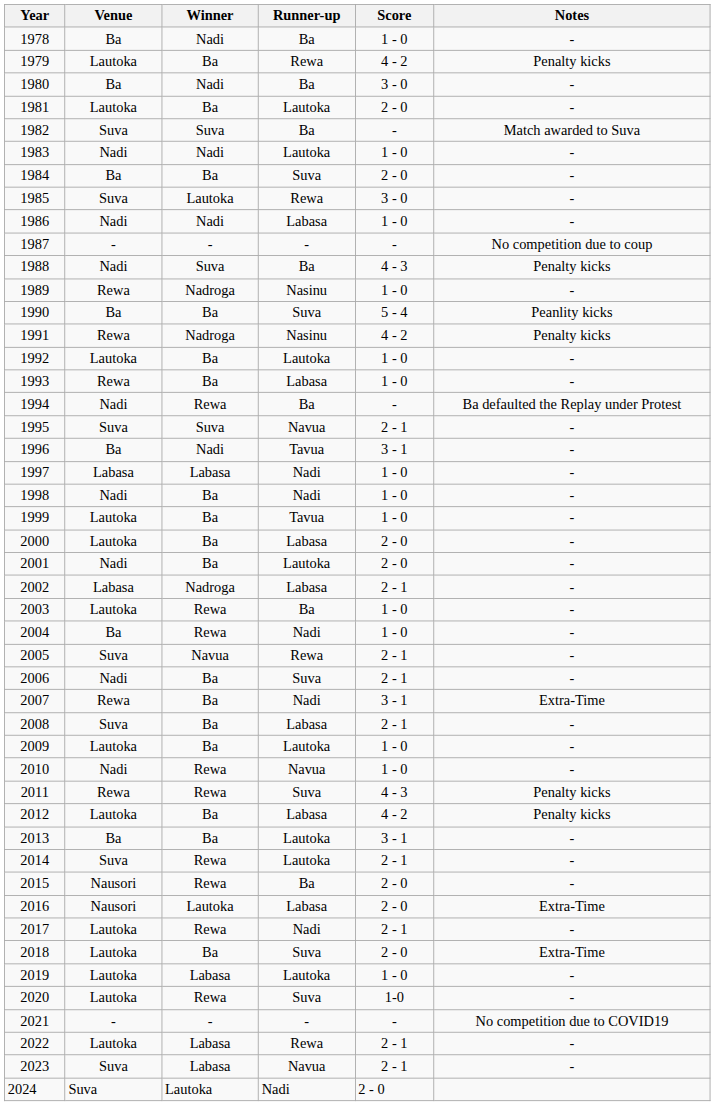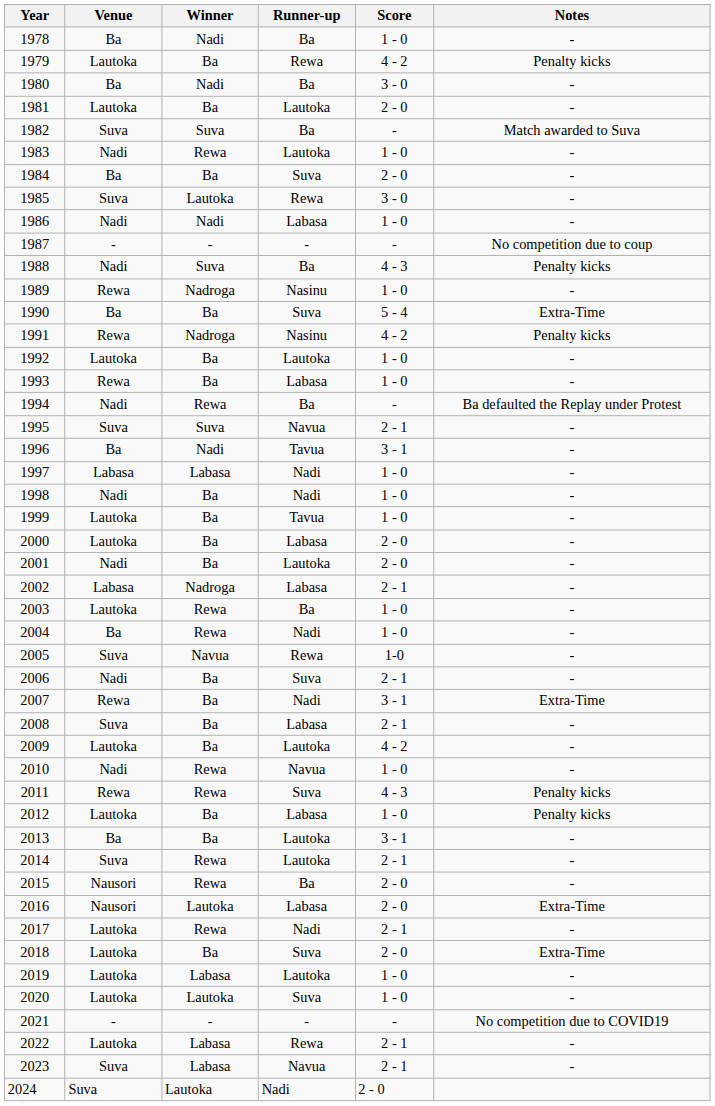 <table class="wikitable sortable">
 <tr ---- align="center">
 <th Width="60">Year</th>
 <th Width="100">Venue</th>
 <th Width="100">Winner</th>
 <th Width="100">Runner-up</th>
 <th Width="80">Score</th>
 <th Width="300">Notes</th>
 </tr>
 <tr ---- align="center">
 <td>1978</td>
 <td>Ba</td>
 <td>Nadi</td>
 <td>Ba</td>
 <td>1 - 0</td>
 <td>-</td>
 </tr>
 <tr ---- align="center">
 <td>1979</td>
 <td>Lautoka</td>
 <td>Ba</td>
 <td>Rewa</td>
 <td>4 - 2</td>
 <td>Penalty kicks</td>
 </tr>
 <tr ---- align="center">
 <td>1980</td>
 <td>Ba</td>
 <td>Nadi</td>
 <td>Ba</td>
 <td>3 - 0</td>
 <td>-</td>
 </tr>
 <tr ---- align="center">
 <td>1981</td>
 <td>Lautoka</td>
 <td>Ba</td>
 <td>Lautoka</td>
 <td>2 - 0</td>
 <td>-</td>
 </tr>
 <tr ---- align="center">
 <td>1982</td>
 <td>Suva</td>
 <td>Suva</td>
 <td>Ba</td>
 <td>-</td>
 <td>Match awarded to Suva</td>
 </tr>
 <tr ---- align="center">
 <td>1983</td>
 <td>Nadi</td>
-<td>Nadi</td>
+<td>Rewa</td>
 <td>Lautoka</td>
 <td>1 - 0</td>
 <td>-</td>
 </tr>
 <tr ---- align="center">
 <td>1984</td>
 <td>Ba</td>
 <td>Ba</td>
 <td>Suva</td>
 <td>2 - 0</td>
 <td>-</td>
 </tr>
 <tr ---- align="center">
 <td>1985</td>
 <td>Suva</td>
 <td>Lautoka</td>
 <td>Rewa</td>
 <td>3 - 0</td>
 <td>-</td>
 </tr>
 <tr ---- align="center">
 <td>1986</td>
 <td>Nadi</td>
 <td>Nadi</td>
 <td>Labasa</td>
 <td>1 - 0</td>
 <td>-</td>
 </tr>
 <tr ---- align="center">
 <td>1987</td>
 <td>-</td>
 <td>-</td>
 <td>-</td>
 <td>-</td>
 <td>No competition due to coup</td>
 </tr>
 <tr ---- align="center">
 <td>1988</td>
 <td>Nadi</td>
 <td>Suva</td>
 <td>Ba</td>
 <td>4 - 3</td>
 <td>Penalty kicks</td>
 </tr>
 <tr ---- align="center">
 <td>1989</td>
 <td>Rewa</td>
 <td>Nadroga</td>
 <td>Nasinu</td>
 <td>1 - 0</td>
 <td>-</td>
 </tr>
 <tr ---- align="center">
 <td>1990</td>
 <td>Ba</td>
 <td>Ba</td>
 <td>Suva</td>
 <td>5 - 4</td>
-<td>Peanlity kicks</td>
+<td>Extra-Time</td>
 </tr>
 <tr ---- align="center">
 <td>1991</td>
 <td>Rewa</td>
 <td>Nadroga</td>
 <td>Nasinu</td>
 <td>4 - 2</td>
 <td>Penalty kicks</td>
 </tr>
 <tr ---- align="center">
 <td>1992</td>
 <td>Lautoka</td>
 <td>Ba</td>
 <td>Lautoka</td>
 <td>1 - 0</td>
 <td>-</td>
 </tr>
 <tr ---- align="center">
 <td>1993</td>
 <td>Rewa</td>
 <td>Ba</td>
 <td>Labasa</td>
 <td>1 - 0</td>
 <td>-</td>
 </tr>
 <tr ---- align="center">
 <td>1994</td>
 <td>Nadi</td>
 <td>Rewa</td>
 <td>Ba</td>
 <td>-</td>
 <td>Ba defaulted the Replay under Protest</td>
 </tr>
 <tr ---- align="center">
 <td>1995</td>
 <td>Suva</td>
 <td>Suva</td>
 <td>Navua</td>
 <td>2 - 1</td>
 <td>-</td>
 </tr>
 <tr ---- align="center">
 <td>1996</td>
 <td>Ba</td>
 <td>Nadi</td>
 <td>Tavua</td>
 <td>3 - 1</td>
 <td>-</td>
 </tr>
 <tr ---- align="center">
 <td>1997</td>
 <td>Labasa</td>
 <td>Labasa</td>
 <td>Nadi</td>
 <td>1 - 0</td>
 <td>-</td>
 </tr>
 <tr ---- align="center">
 <td>1998</td>
 <td>Nadi</td>
 <td>Ba</td>
 <td>Nadi</td>
 <td>1 - 0</td>
 <td>-</td>
 </tr>
 <tr ---- align="center">
 <td>1999</td>
 <td>Lautoka</td>
 <td>Ba</td>
 <td>Tavua</td>
 <td>1 - 0</td>
 <td>-</td>
 </tr>
 <tr ---- align="center">
 <td>2000</td>
 <td>Lautoka</td>
 <td>Ba</td>
 <td>Labasa</td>
 <td>2 - 0</td>
 <td>-</td>
 </tr>
 <tr ---- align="center">
 <td>2001</td>
 <td>Nadi</td>
 <td>Ba</td>
 <td>Lautoka</td>
 <td>2 - 0</td>
 <td>-</td>
 </tr>
 <tr ---- align="center">
 <td>2002</td>
 <td>Labasa</td>
 <td>Nadroga</td>
 <td>Labasa</td>
 <td>2 - 1</td>
 <td>-</td>
 </tr>
 <tr ---- align="center">
 <td>2003</td>
 <td>Lautoka</td>
 <td>Rewa</td>
 <td>Ba</td>
 <td>1 - 0</td>
 <td>-</td>
 </tr>
 <tr ---- align="center">
 <td>2004</td>
 <td>Ba</td>
 <td>Rewa</td>
 <td>Nadi</td>
 <td>1 - 0</td>
 <td>-</td>
 </tr>
 <tr ---- align="center">
 <td>2005</td>
 <td>Suva</td>
 <td>Navua</td>
 <td>Rewa</td>
-<td>2 - 1</td>
+<td>1-0</td>
 <td>-</td>
 </tr>
 <tr ---- align="center">
 <td>2006</td>
 <td>Nadi</td>
 <td>Ba</td>
 <td>Suva</td>
 <td>2 - 1</td>
 <td>-</td>
 </tr>
 <tr ---- align="center">
 <td>2007</td>
 <td>Rewa</td>
 <td>Ba</td>
 <td>Nadi</td>
 <td>3 - 1</td>
 <td>Extra-Time</td>
 </tr>
 <tr ---- align="center">
 <td>2008</td>
 <td>Suva</td>
 <td>Ba</td>
 <td>Labasa</td>
 <td>2 - 1</td>
 <td>-</td>
 </tr>
 <tr ---- align="center">
 <td>2009</td>
 <td>Lautoka</td>
 <td>Ba</td>
 <td>Lautoka</td>
-<td>1 - 0</td>
+<td>4 - 2</td>
 <td>-</td>
 </tr>
 <tr ---- align="center">
 <td>2010</td>
 <td>Nadi</td>
 <td>Rewa</td>
 <td>Navua</td>
 <td>1 - 0</td>
 <td>-</td>
 </tr>
 <tr ---- align="center">
 <td>2011</td>
 <td>Rewa</td>
 <td>Rewa</td>
 <td>Suva</td>
 <td>4 - 3</td>
 <td>Penalty kicks</td>
 </tr>
 <tr ---- align="center">
 <td>2012</td>
 <td>Lautoka</td>
 <td>Ba</td>
 <td>Labasa</td>
-<td>4 - 2</td>
+<td>1 - 0</td>
 <td>Penalty kicks</td>
 </tr>
 <tr ---- align="center">
 <td>2013</td>
 <td>Ba</td>
 <td>Ba</td>
 <td>Lautoka</td>
 <td>3 - 1</td>
 <td>-</td>
 </tr>
 <tr ---- align="center">
 <td>2014</td>
 <td>Suva</td>
 <td>Rewa</td>
 <td>Lautoka</td>
 <td>2 - 1</td>
 <td>-</td>
 </tr>
 <tr ---- align="center">
 <td>2015</td>
 <td>Nausori</td>
 <td>Rewa</td>
 <td>Ba</td>
 <td>2 - 0</td>
 <td>-</td>
 </tr>
 <tr ---- align="center">
 <td>2016</td>
 <td>Nausori</td>
 <td>Lautoka</td>
 <td>Labasa</td>
 <td>2 - 0</td>
 <td>Extra-Time</td>
 </tr>
 <tr ---- align="center">
 <td>2017</td>
 <td>Lautoka</td>
 <td>Rewa</td>
 <td>Nadi</td>
 <td>2 - 1</td>
 <td>-</td>
 </tr>
 <tr ---- align="center">
 <td>2018</td>
 <td>Lautoka</td>
 <td>Ba</td>
 <td>Suva</td>
 <td>2 - 0</td>
 <td>Extra-Time</td>
 </tr>
 <tr ---- align="center">
 <td>2019</td>
 <td>Lautoka</td>
 <td>Labasa</td>
 <td>Lautoka</td>
 <td>1 - 0</td>
 <td>-</td>
 </tr>
 <tr ---- align="center">
 <td>2020</td>
 <td>Lautoka</td>
-<td>Rewa</td>
+<td>Lautoka</td>
 <td>Suva</td>
-<td>1-0</td>
+<td>1 - 0</td>
 <td>-</td>
 </tr>
 <tr ---- align="center">
 <td>2021</td>
 <td>-</td>
 <td>-</td>
 <td>-</td>
 <td>-</td>
 <td>No competition due to COVID19</td>
 </tr>
 <tr ---- align="center">
 <td>2022</td>
 <td>Lautoka</td>
 <td>Labasa</td>
 <td>Rewa</td>
 <td>2 - 1</td>
 <td>-</td>
 </tr>
 <tr ---- align="center">
 <td>2023</td>
 <td>Suva</td>
 <td>Labasa</td>
 <td>Navua</td>
 <td>2 - 1</td>
 <td>-</td>
 </tr>
 <tr ----align="center">
 <td>2024</td>
 <td>Suva</td>
 <td>Lautoka</td>
 <td>Nadi</td>
 <td>2 - 0</td>
 <td></td>
 </tr>
 </table>
